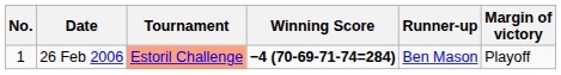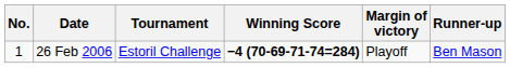 <table class="wikitable" style="font-size:95%;">
 <tr>
 <th>No.</th>
 <th>Date</th>
 <th>Tournament</th>
 <th>Winning Score</th>
+<th>Margin of<br>victory</th>
 <th>Runner-up</th>
-<th>Margin of<br>victory</th>
 </tr>
 <tr>
 <td align=center>1</td>
 <td align=right>26 Feb <a href='#'>2006</a></td>
-<td style="background: lightsalmon;"><a href='#'>Estoril Challenge</a></td>
+<td><a href='#'>Estoril Challenge</a></td>
 <td><strong>−4 (70-69-71-74=284)</strong></td>
+<td>Playoff</td>
 <td> <a href='#'>Ben Mason</a></td>
-<td>Playoff</td>
 </tr>
 </table>
